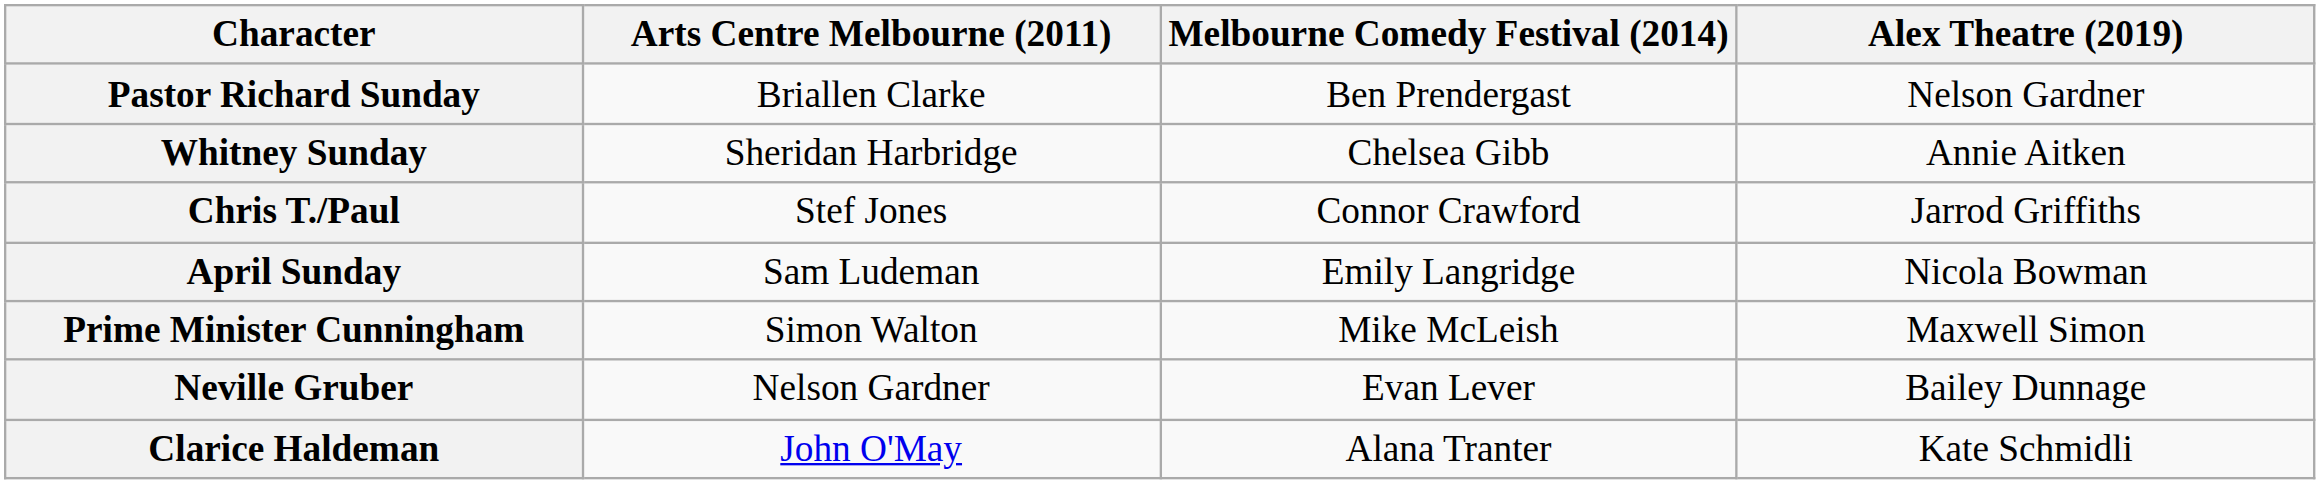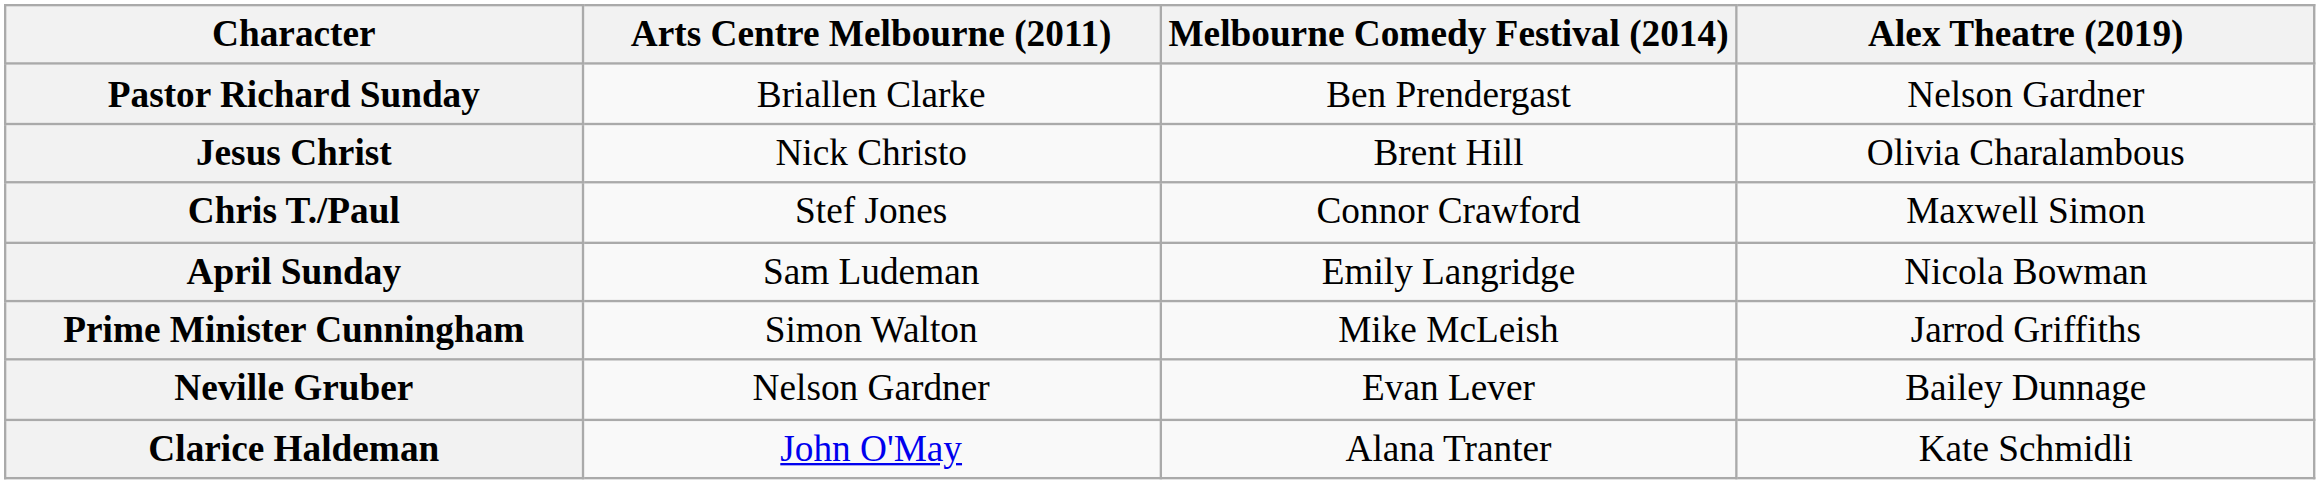 <table class="wikitable" style="width:1000; text-align:center;">
 <tr>
 <th width="25%">Character</th>
 <th width="25%">Arts Centre Melbourne (2011)</th>
 <th width="25%">Melbourne Comedy Festival (2014)</th>
 <th width="25%">Alex Theatre (2019)</th>
 </tr>
 <tr>
 <th>Pastor Richard Sunday</th>
 <td>Briallen Clarke</td>
 <td align="center">Ben Prendergast</td>
 <td align="center">Nelson Gardner</td>
 </tr>
 <tr>
-<th>Whitney Sunday</th>
-<td>Sheridan Harbridge</td>
-<td>Chelsea Gibb</td>
-<td>Annie Aitken</td>
+<th>Jesus Christ</th>
+<td>Nick Christo</td>
+<td>Brent Hill</td>
+<td>Olivia Charalambous</td>
 </tr>
 <tr>
 <th>Chris T./Paul</th>
 <td>Stef Jones</td>
 <td>Connor Crawford</td>
-<td>Jarrod Griffiths</td>
+<td>Maxwell Simon</td>
 </tr>
 <tr>
 <th>April Sunday</th>
 <td>Sam Ludeman</td>
 <td>Emily Langridge</td>
 <td>Nicola Bowman</td>
 </tr>
 <tr>
 <th>Prime Minister Cunningham</th>
 <td>Simon Walton</td>
 <td>Mike McLeish</td>
-<td>Maxwell Simon</td>
+<td>Jarrod Griffiths</td>
 </tr>
 <tr>
 <th>Neville Gruber</th>
 <td>Nelson Gardner</td>
 <td>Evan Lever</td>
 <td>Bailey Dunnage</td>
 </tr>
 <tr>
 <th>Clarice Haldeman</th>
 <td align="center"><a href='#'>John O'May</a></td>
 <td>Alana Tranter</td>
 <td>Kate Schmidli</td>
 </tr>
 </table>
